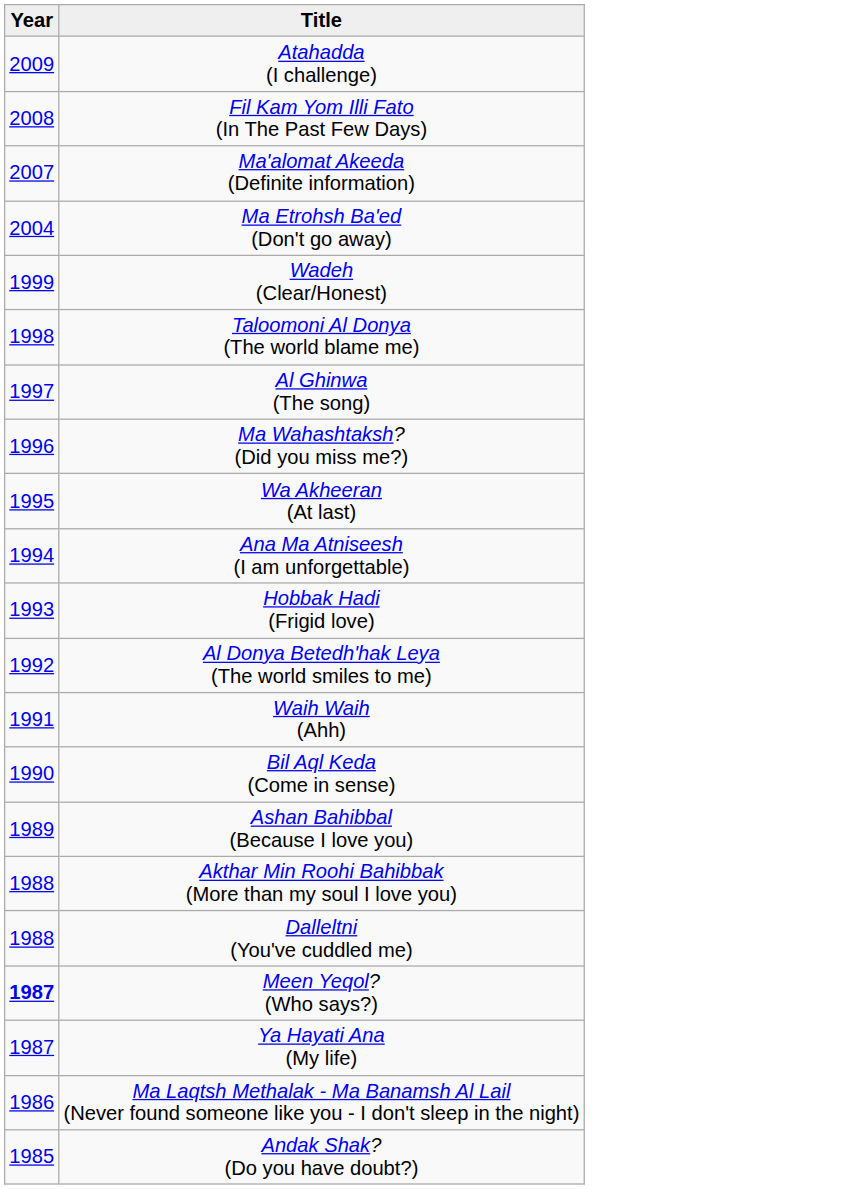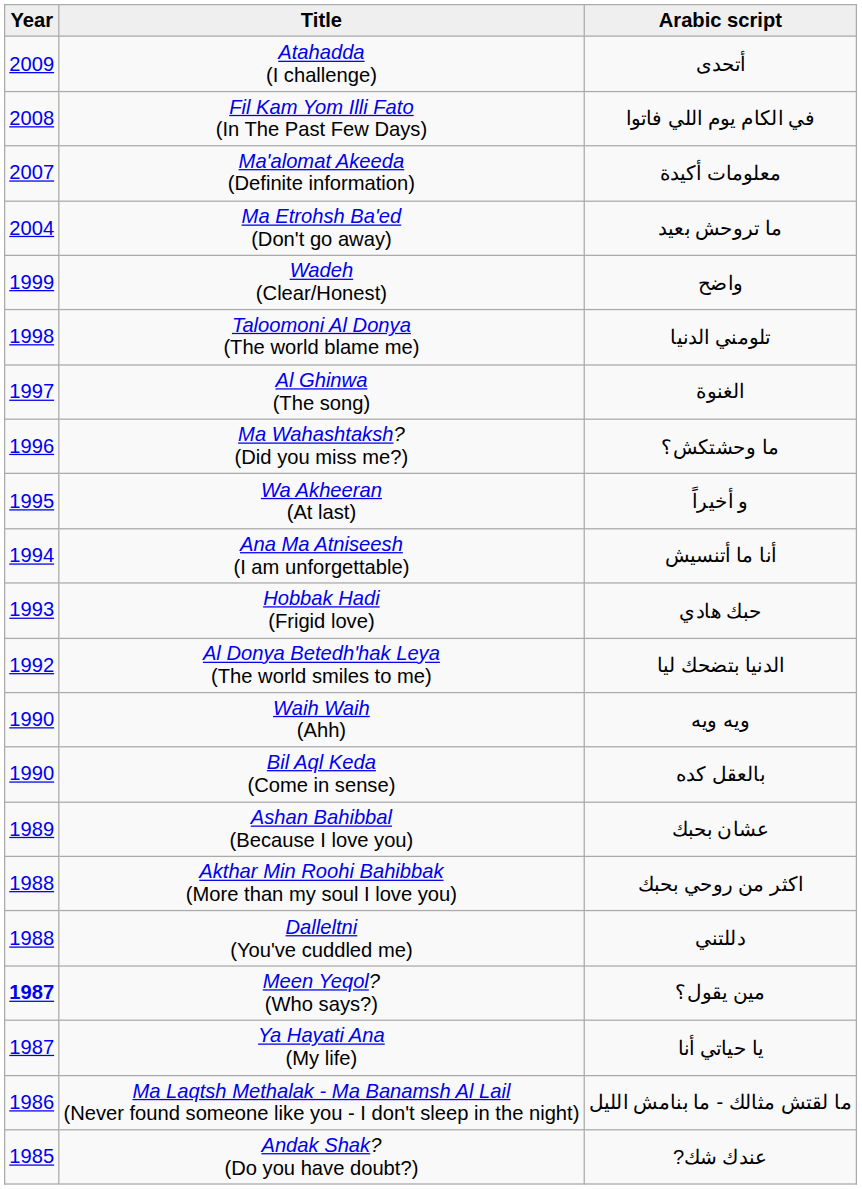 <table class="wikitable">
 <tr>
 <th style="background:#efefef;">Year</th>
 <th style="background:#efefef;">Title</th>
+<th style="background:#efefef;">Arabic script</th>
 </tr>
 <tr>
 <td><a href='#'>2009</a></td>
 <td style="text-align:center;"><em><a href='#'>Atahadda</a></em><br>(I challenge)</td>
+<td style="text-align:center;">أتحدى</td>
 </tr>
 <tr>
 <td><a href='#'>2008</a></td>
 <td style="text-align:center;"><em><a href='#'>Fil Kam Yom Illi Fato</a></em><br>(In The Past Few Days)</td>
+<td style="text-align:center;">في الكام يوم اللي فاتوا</td>
 </tr>
 <tr>
 <td><a href='#'>2007</a></td>
 <td style="text-align:center;"><em><a href='#'>Ma'alomat Akeeda</a></em><br>(Definite information)</td>
+<td style="text-align:center;">معلومات أكيدة</td>
 </tr>
 <tr>
 <td><a href='#'>2004</a></td>
 <td style="text-align:center;"><em><a href='#'>Ma Etrohsh Ba'ed</a></em><br>(Don't go away)</td>
+<td style="text-align:center;">ما تروحش بعيد</td>
 </tr>
 <tr>
 <td><a href='#'>1999</a></td>
 <td style="text-align:center;"><em><a href='#'>Wadeh</a></em><br>(Clear/Honest)</td>
+<td style="text-align:center;">واضح</td>
 </tr>
 <tr>
 <td><a href='#'>1998</a></td>
 <td style="text-align:center;"><em><a href='#'>Taloomoni Al Donya</a></em><br>(The world blame me)</td>
+<td style="text-align:center;">تلومني الدنيا</td>
 </tr>
 <tr>
 <td><a href='#'>1997</a></td>
 <td style="text-align:center;"><em><a href='#'>Al Ghinwa</a></em><br>(The song)</td>
+<td style="text-align:center;">الغنوة</td>
 </tr>
 <tr>
 <td><a href='#'>1996</a></td>
 <td style="text-align:center;"><em><a href='#'>Ma Wahashtaksh</a>?</em><br>(Did you miss me?)</td>
+<td style="text-align:center;">ما وحشتكش؟</td>
 </tr>
 <tr>
 <td><a href='#'>1995</a></td>
 <td style="text-align:center;"><em><a href='#'>Wa Akheeran</a></em><br>(At last)</td>
+<td style="text-align:center;">و أخيراً</td>
 </tr>
 <tr>
 <td><a href='#'>1994</a></td>
 <td style="text-align:center;"><em><a href='#'>Ana Ma Atniseesh</a></em><br>(I am unforgettable)</td>
+<td style="text-align:center;">أنا ما أتنسيش</td>
 </tr>
 <tr>
 <td><a href='#'>1993</a></td>
 <td style="text-align:center;"><em><a href='#'>Hobbak Hadi</a></em><br>(Frigid love)</td>
+<td style="text-align:center;">حبك هادي</td>
 </tr>
 <tr>
 <td><a href='#'>1992</a></td>
 <td style="text-align:center;"><em><a href='#'>Al Donya Betedh'hak Leya</a></em><br>(The world smiles to me)</td>
+<td style="text-align:center;">الدنيا بتضحك ليا</td>
 </tr>
 <tr>
-<td><a href='#'>1991</a></td>
+<td><a href='#'>1990</a></td>
 <td style="text-align:center;"><em><a href='#'>Waih Waih</a></em><br>(Ahh)</td>
+<td style="text-align:center;">ويه ويه</td>
 </tr>
 <tr>
 <td><a href='#'>1990</a></td>
 <td style="text-align:center;"><em><a href='#'>Bil Aql Keda</a></em><br>(Come in sense)</td>
+<td style="text-align:center;">بالعقل كده</td>
 </tr>
 <tr>
 <td><a href='#'>1989</a></td>
 <td style="text-align:center;"><em><a href='#'>Ashan Bahibbal</a></em><br>(Because I love you)</td>
+<td style="text-align:center;">عشان بحبك</td>
 </tr>
 <tr>
 <td><a href='#'>1988</a></td>
 <td style="text-align:center;"><em><a href='#'>Akthar Min Roohi Bahibbak</a></em><br>(More than my soul I love you)</td>
+<td style="text-align:center;">اكثر من روحي بحبك</td>
 </tr>
 <tr>
 <td><a href='#'>1988</a></td>
 <td style="text-align:center;"><em><a href='#'>Dalleltni</a></em><br>(You've cuddled me)</td>
+<td style="text-align:center;">دللتني</td>
 </tr>
 <tr>
 <td><strong><a href='#'>1987</a></strong></td>
 <td style="text-align:center;"><em><a href='#'>Meen Yeqol</a>?</em><br>(Who says?)</td>
+<td style="text-align:center;">مين يقول؟</td>
 </tr>
 <tr>
 <td><a href='#'>1987</a></td>
 <td style="text-align:center;"><em><a href='#'>Ya Hayati Ana</a></em><br>(My life)</td>
+<td style="text-align:center;">يا حياتي أنا</td>
 </tr>
 <tr>
 <td><a href='#'>1986</a></td>
 <td style="text-align:center;"><em><a href='#'>Ma Laqtsh Methalak - Ma Banamsh Al Lail</a></em><br>(Never found someone like you - I don't sleep in the night)</td>
+<td style="text-align:center;">ما لقتش مثالك - ما بنامش الليل</td>
 </tr>
 <tr>
 <td><a href='#'>1985</a></td>
 <td style="text-align:center;"><em><a href='#'>Andak Shak</a>?</em><br>(Do you have doubt?)</td>
+<td style="text-align:center;">?عندك شك</td>
 </tr>
 </table>
